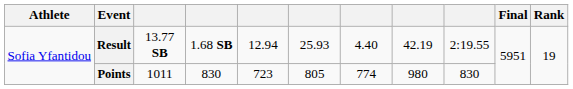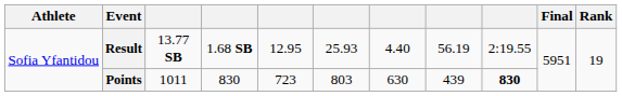 <table class="wikitable" style="font-size:90%">
 <tr>
 <th>Athlete</th>
 <th>Event</th>
 <th width=50></th>
 <th width=50></th>
 <th width=50></th>
 <th width=50></th>
 <th width=50></th>
 <th width=50></th>
 <th width=50></th>
 <th>Final</th>
 <th>Rank</th>
 </tr>
 <tr style=text-align:center>
 <td rowspan=2 style=text-align:left><a href='#'>Sofia Yfantidou</a></td>
 <th style="font-size:95%">Result</th>
 <td>13.77 <strong>SB</strong></td>
 <td>1.68 <strong>SB</strong></td>
-<td>12.94</td>
+<td>12.95</td>
 <td>25.93</td>
 <td>4.40</td>
-<td>42.19</td>
+<td>56.19</td>
 <td>2:19.55</td>
 <td rowspan=2>5951</td>
 <td rowspan=2>19</td>
 </tr>
 <tr style=text-align:center>
 <th style="font-size:95%">Points</th>
 <td>1011</td>
 <td>830</td>
 <td>723</td>
-<td>805</td>
-<td>774</td>
-<td>980</td>
-<td>830</td>
+<td>803</td>
+<td>630</td>
+<td>439</td>
+<td><strong>830</strong></td>
 </tr>
 </table>
